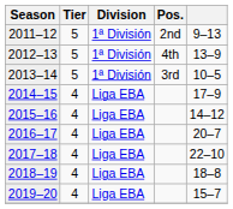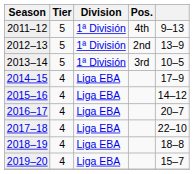 <table class="wikitable" style="font-size:85%; text-align:center">
 <tr>
 <th>Season</th>
 <th>Tier</th>
 <th>Division</th>
 <th>Pos.</th>
 <th></th>
 </tr>
 <tr>
 <td bgcolor=#efefef>2011–12</td>
 <td>5</td>
 <td align=left><a href='#'>1ª División</a></td>
-<td>2nd</td>
+<td>4th</td>
 <td>9–13</td>
 </tr>
 <tr>
 <td bgcolor=#efefef>2012–13</td>
 <td>5</td>
 <td align=left><a href='#'>1ª División</a></td>
-<td>4th</td>
+<td>2nd</td>
 <td>13–9</td>
 </tr>
 <tr>
 <td bgcolor=#efefef>2013–14</td>
 <td>5</td>
 <td align=left><a href='#'>1ª División</a></td>
 <td>3rd</td>
 <td>10–5</td>
 </tr>
 <tr>
 <td bgcolor=#efefef><a href='#'>2014–15</a></td>
 <td>4</td>
 <td align=left><a href='#'>Liga EBA</a></td>
 <td></td>
 <td>17–9</td>
 </tr>
 <tr>
 <td bgcolor=#efefef><a href='#'>2015–16</a></td>
 <td>4</td>
 <td align=left><a href='#'>Liga EBA</a></td>
 <td></td>
 <td>14–12</td>
 </tr>
 <tr>
 <td bgcolor=#efefef><a href='#'>2016–17</a></td>
 <td>4</td>
 <td align=left><a href='#'>Liga EBA</a></td>
 <td></td>
 <td>20–7</td>
 </tr>
 <tr>
 <td bgcolor=#efefef><a href='#'>2017–18</a></td>
 <td>4</td>
 <td align=left><a href='#'>Liga EBA</a></td>
 <td></td>
 <td>22–10</td>
 </tr>
 <tr>
 <td bgcolor=#efefef><a href='#'>2018–19</a></td>
 <td>4</td>
 <td align=left><a href='#'>Liga EBA</a></td>
 <td></td>
 <td>18–8</td>
 </tr>
 <tr>
 <td bgcolor=#efefef><a href='#'>2019–20</a></td>
 <td>4</td>
 <td align=left><a href='#'>Liga EBA</a></td>
 <td></td>
 <td>15–7</td>
 </tr>
 <tr>
 </tr>
 </table>
